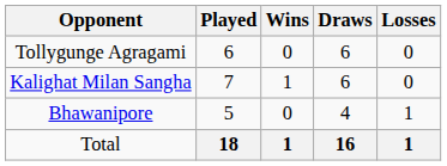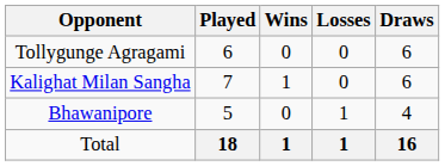 <table class="wikitable" style="text-align: center;">
 <tr>
 <th>Opponent</th>
 <th>Played</th>
 <th>Wins</th>
+<th>Losses</th>
 <th>Draws</th>
-<th>Losses</th>
 </tr>
 <tr>
 <td>Tollygunge Agragami</td>
 <td>6</td>
 <td>0</td>
+<td>0</td>
 <td>6</td>
-<td>0</td>
 </tr>
 <tr>
 <td><a href='#'>Kalighat Milan Sangha</a></td>
 <td>7</td>
 <td>1</td>
+<td>0</td>
 <td>6</td>
-<td>0</td>
 </tr>
 <tr>
 <td><a href='#'>Bhawanipore</a></td>
 <td>5</td>
 <td>0</td>
+<td>1</td>
 <td>4</td>
-<td>1</td>
 </tr>
 <tr>
 <td>Total</td>
 <th>18</th>
 <th>1</th>
+<th>1</th>
 <th>16</th>
-<th>1</th>
 </tr>
 </table>
